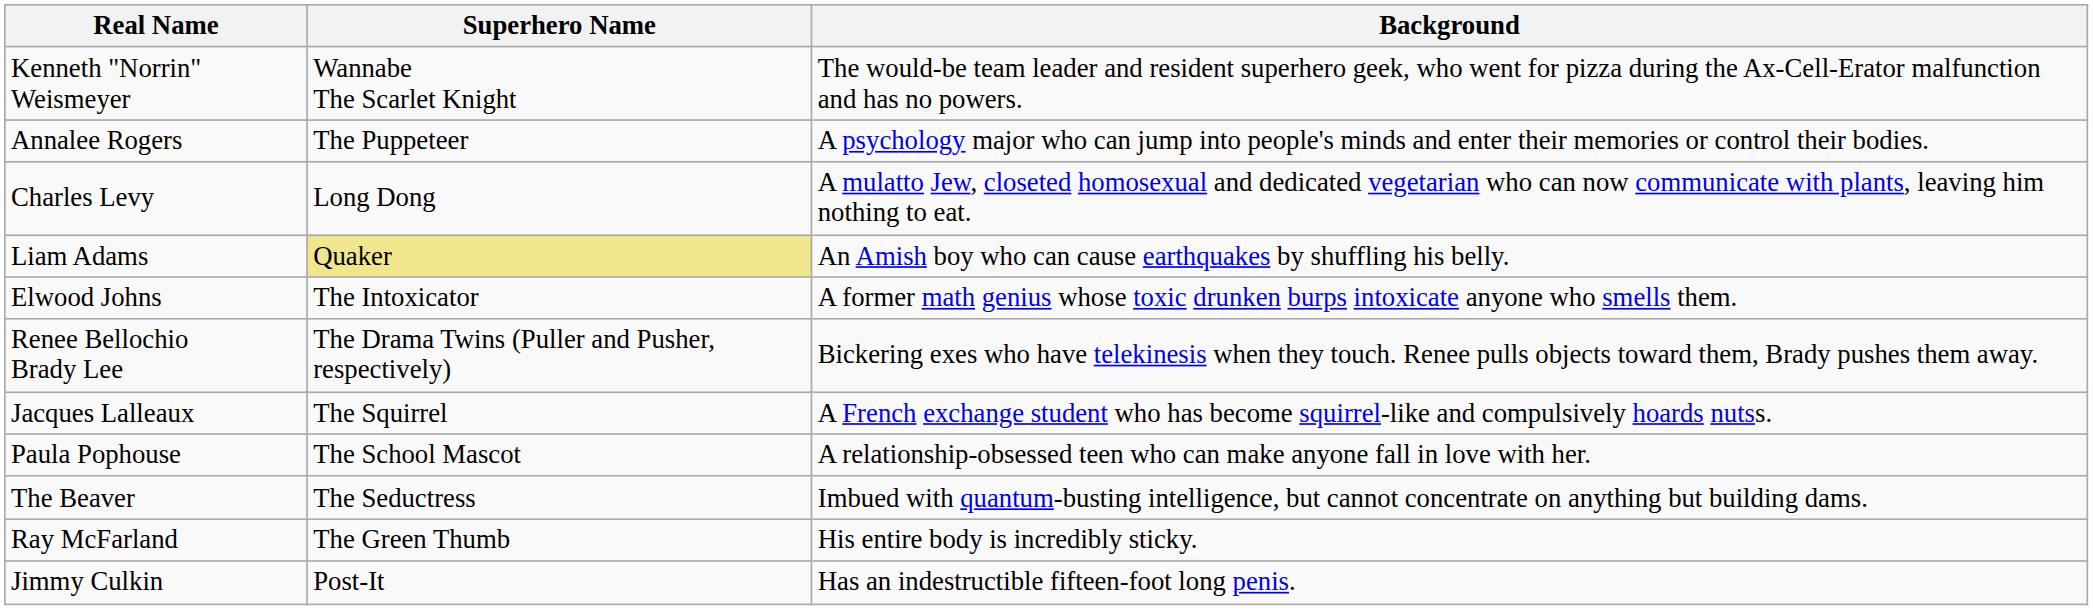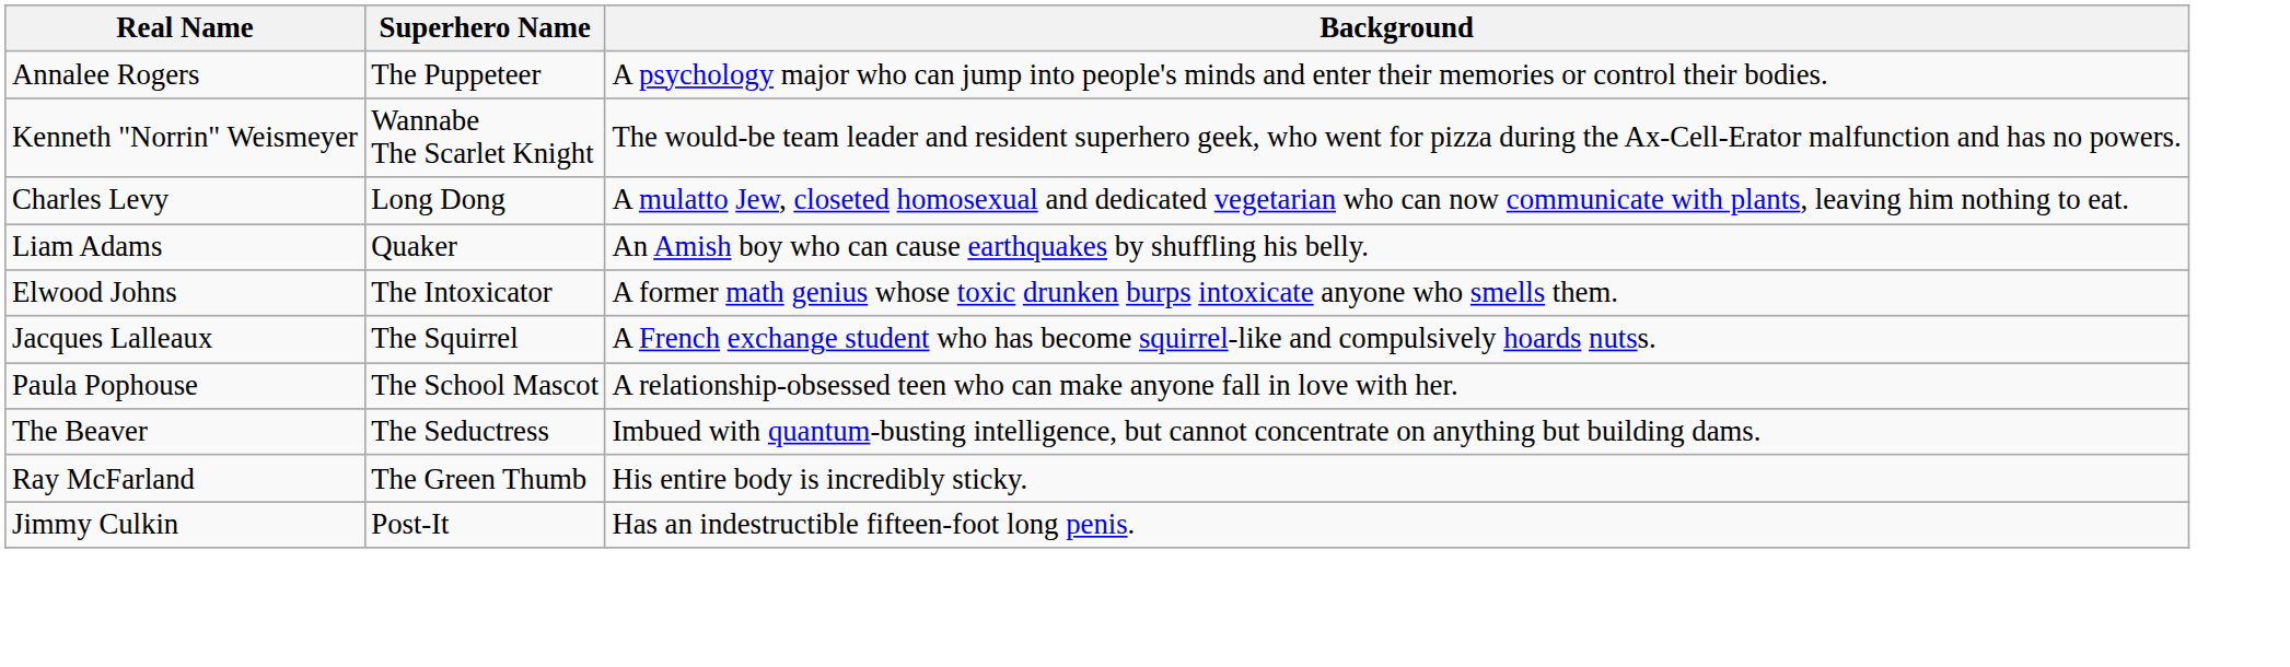 <table class="wikitable">
 <tr>
 <th>Real Name</th>
 <th>Superhero Name</th>
 <th>Background</th>
 </tr>
 <tr>
+<td>Annalee Rogers</td>
+<td>The Puppeteer</td>
+<td>A <a href='#'>psychology</a> major who can jump into people's minds and enter their memories or control their bodies.</td>
+</tr>
+<tr>
 <td>Kenneth "Norrin" Weismeyer</td>
 <td>Wannabe<br>The Scarlet Knight</td>
 <td>The would-be team leader and resident superhero geek, who went for pizza during the Ax-Cell-Erator malfunction and has no powers.</td>
-</tr>
-<tr>
-<td>Annalee Rogers</td>
-<td>The Puppeteer</td>
-<td>A <a href='#'>psychology</a> major who can jump into people's minds and enter their memories or control their bodies.</td>
 </tr>
 <tr>
 <td>Charles Levy</td>
 <td>Long Dong</td>
 <td>A <a href='#'>mulatto</a> <a href='#'>Jew</a>, <a href='#'>closeted</a> <a href='#'>homosexual</a> and dedicated <a href='#'>vegetarian</a> who can now <a href='#'>communicate with plants</a>, leaving him nothing to eat.</td>
 </tr>
 <tr>
 <td>Liam Adams</td>
-<td style="background: khaki;">Quaker</td>
+<td>Quaker</td>
 <td>An <a href='#'>Amish</a> boy who can cause <a href='#'>earthquakes</a> by shuffling his belly.</td>
 </tr>
 <tr>
 <td>Elwood Johns</td>
 <td>The Intoxicator</td>
 <td>A former <a href='#'>math</a> <a href='#'>genius</a> whose <a href='#'>toxic</a> <a href='#'>drunken</a> <a href='#'>burps</a> <a href='#'>intoxicate</a> anyone who <a href='#'>smells</a> them.</td>
-</tr>
-<tr>
-<td>Renee Bellochio<br>Brady Lee</td>
-<td>The Drama Twins (Puller and Pusher, respectively)</td>
-<td>Bickering exes who have <a href='#'>telekinesis</a> when they touch. Renee pulls objects toward them, Brady pushes them away.</td>
 </tr>
 <tr>
 <td>Jacques Lalleaux</td>
 <td>The Squirrel</td>
 <td>A <a href='#'>French</a> <a href='#'>exchange student</a> who has become <a href='#'>squirrel</a>-like and compulsively <a href='#'>hoards</a> <a href='#'>nuts</a>s.</td>
 </tr>
 <tr>
 <td>Paula Pophouse</td>
 <td>The School Mascot</td>
 <td>A relationship-obsessed teen who can make anyone fall in love with her.</td>
 </tr>
 <tr>
 <td>The Beaver</td>
 <td>The Seductress</td>
 <td>Imbued with <a href='#'>quantum</a>-busting intelligence, but cannot concentrate on anything but building dams.</td>
 </tr>
 <tr>
 <td>Ray McFarland</td>
 <td>The Green Thumb</td>
 <td>His entire body is incredibly sticky.</td>
 </tr>
 <tr>
 <td>Jimmy Culkin</td>
 <td>Post-It</td>
 <td>Has an indestructible fifteen-foot long <a href='#'>penis</a>.</td>
 </tr>
 </table>
